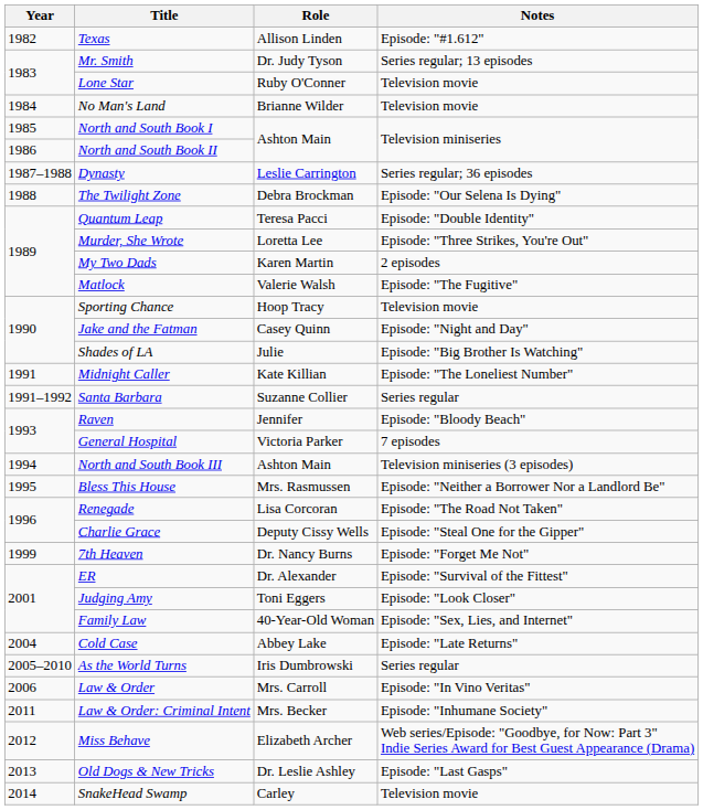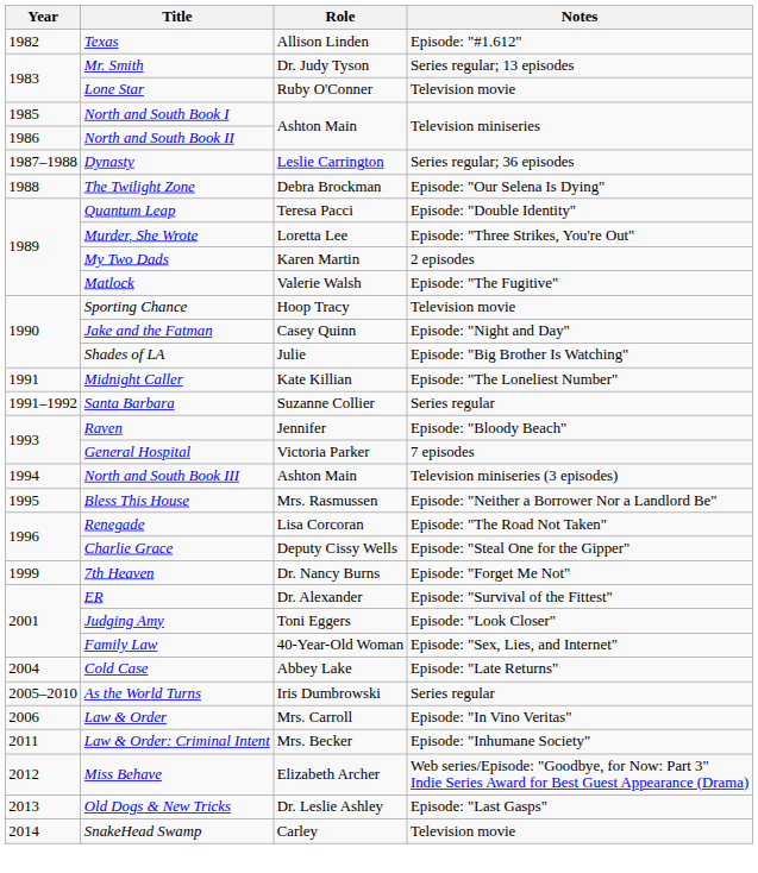 <table class="wikitable">
 <tr>
 <th>Year</th>
 <th>Title</th>
 <th>Role</th>
 <th>Notes</th>
 </tr>
 <tr>
 <td>1982</td>
 <td><em><a href='#'>Texas</a></em></td>
 <td>Allison Linden</td>
 <td>Episode: "#1.612"</td>
 </tr>
 <tr>
 <td rowspan="2">1983</td>
 <td><em><a href='#'>Mr. Smith</a></em></td>
 <td>Dr. Judy Tyson</td>
 <td>Series regular; 13 episodes</td>
 </tr>
 <tr>
 <td><em><a href='#'>Lone Star</a></em></td>
 <td>Ruby O'Conner</td>
-<td>Television movie</td>
-</tr>
-<tr>
-<td>1984</td>
-<td><em>No Man's Land</em></td>
-<td>Brianne Wilder</td>
 <td>Television movie</td>
 </tr>
 <tr>
 <td>1985</td>
 <td><em><a href='#'>North and South Book I</a></em></td>
 <td rowspan="2">Ashton Main</td>
 <td rowspan="2">Television miniseries</td>
 </tr>
 <tr>
 <td>1986</td>
 <td><em><a href='#'>North and South Book II</a></em></td>
 </tr>
 <tr>
 <td>1987–1988</td>
 <td><em><a href='#'>Dynasty</a></em></td>
 <td><a href='#'>Leslie Carrington</a></td>
 <td>Series regular; 36 episodes</td>
 </tr>
 <tr>
 <td>1988</td>
 <td><em><a href='#'>The Twilight Zone</a></em></td>
 <td>Debra Brockman</td>
 <td>Episode: "Our Selena Is Dying"</td>
 </tr>
 <tr>
 <td rowspan="4">1989</td>
 <td><em><a href='#'>Quantum Leap</a></em></td>
 <td>Teresa Pacci</td>
 <td>Episode: "Double Identity"</td>
 </tr>
 <tr>
 <td><em><a href='#'>Murder, She Wrote</a></em></td>
 <td>Loretta Lee</td>
 <td>Episode: "Three Strikes, You're Out"</td>
 </tr>
 <tr>
 <td><em><a href='#'>My Two Dads</a></em></td>
 <td>Karen Martin</td>
 <td>2 episodes</td>
 </tr>
 <tr>
 <td><em><a href='#'>Matlock</a></em></td>
 <td>Valerie Walsh</td>
 <td>Episode: "The Fugitive"</td>
 </tr>
 <tr>
 <td rowspan="3">1990</td>
 <td><em>Sporting Chance</em></td>
 <td>Hoop Tracy</td>
 <td>Television movie</td>
 </tr>
 <tr>
 <td><em><a href='#'>Jake and the Fatman</a></em></td>
 <td>Casey Quinn</td>
 <td>Episode: "Night and Day"</td>
 </tr>
 <tr>
 <td><em>Shades of LA</em></td>
 <td>Julie</td>
 <td>Episode: "Big Brother Is Watching"</td>
 </tr>
 <tr>
 <td>1991</td>
 <td><em><a href='#'>Midnight Caller</a></em></td>
 <td>Kate Killian</td>
 <td>Episode: "The Loneliest Number"</td>
 </tr>
 <tr>
 <td>1991–1992</td>
 <td><em><a href='#'>Santa Barbara</a></em></td>
 <td>Suzanne Collier</td>
 <td>Series regular</td>
 </tr>
 <tr>
 <td rowspan="2">1993</td>
 <td><em><a href='#'>Raven</a></em></td>
 <td>Jennifer</td>
 <td>Episode: "Bloody Beach"</td>
 </tr>
 <tr>
 <td><em><a href='#'>General Hospital</a></em></td>
 <td>Victoria Parker</td>
 <td>7 episodes</td>
 </tr>
 <tr>
 <td>1994</td>
 <td><em><a href='#'>North and South Book III</a></em></td>
 <td>Ashton Main</td>
 <td>Television miniseries (3 episodes)</td>
 </tr>
 <tr>
 <td>1995</td>
 <td><em><a href='#'>Bless This House</a></em></td>
 <td>Mrs. Rasmussen</td>
 <td>Episode: "Neither a Borrower Nor a Landlord Be"</td>
 </tr>
 <tr>
 <td rowspan="2">1996</td>
 <td><em><a href='#'>Renegade</a></em></td>
 <td>Lisa Corcoran</td>
 <td>Episode: "The Road Not Taken"</td>
 </tr>
 <tr>
 <td><em><a href='#'>Charlie Grace</a></em></td>
 <td>Deputy Cissy Wells</td>
 <td>Episode: "Steal One for the Gipper"</td>
 </tr>
 <tr>
 <td>1999</td>
 <td><em><a href='#'>7th Heaven</a></em></td>
 <td>Dr. Nancy Burns</td>
 <td>Episode: "Forget Me Not"</td>
 </tr>
 <tr>
 <td rowspan="3">2001</td>
 <td><em><a href='#'>ER</a></em></td>
 <td>Dr. Alexander</td>
 <td>Episode: "Survival of the Fittest"</td>
 </tr>
 <tr>
 <td><em><a href='#'>Judging Amy</a></em></td>
 <td>Toni Eggers</td>
 <td>Episode: "Look Closer"</td>
 </tr>
 <tr>
 <td><em><a href='#'>Family Law</a></em></td>
 <td>40-Year-Old Woman</td>
 <td>Episode: "Sex, Lies, and Internet"</td>
 </tr>
 <tr>
 <td>2004</td>
 <td><em><a href='#'>Cold Case</a></em></td>
 <td>Abbey Lake</td>
 <td>Episode: "Late Returns"</td>
 </tr>
 <tr>
 <td>2005–2010</td>
 <td><em><a href='#'>As the World Turns</a></em></td>
 <td>Iris Dumbrowski</td>
 <td>Series regular</td>
 </tr>
 <tr>
 <td>2006</td>
 <td><em><a href='#'>Law & Order</a></em></td>
 <td>Mrs. Carroll</td>
 <td>Episode: "In Vino Veritas"</td>
 </tr>
 <tr>
 <td>2011</td>
 <td><em><a href='#'>Law & Order: Criminal Intent</a></em></td>
 <td>Mrs. Becker</td>
 <td>Episode: "Inhumane Society"</td>
 </tr>
 <tr>
 <td>2012</td>
 <td><em><a href='#'>Miss Behave</a></em></td>
 <td>Elizabeth Archer</td>
 <td>Web series/Episode: "Goodbye, for Now: Part 3"<br><a href='#'>Indie Series Award for Best Guest Appearance (Drama)</a></td>
 </tr>
 <tr>
 <td>2013</td>
 <td><em><a href='#'>Old Dogs & New Tricks</a></em></td>
 <td>Dr. Leslie Ashley</td>
 <td>Episode: "Last Gasps"</td>
 </tr>
 <tr>
 <td>2014</td>
 <td><em>SnakeHead Swamp</em></td>
 <td>Carley</td>
 <td>Television movie</td>
 </tr>
 </table>
